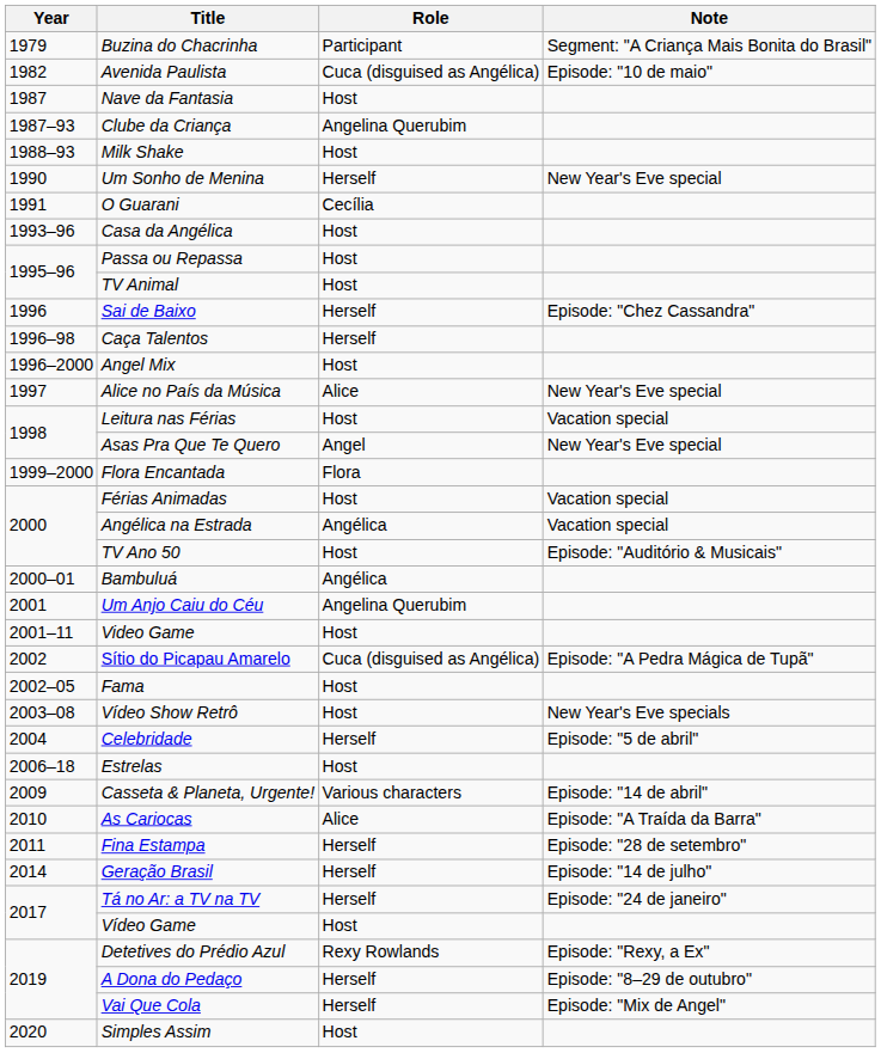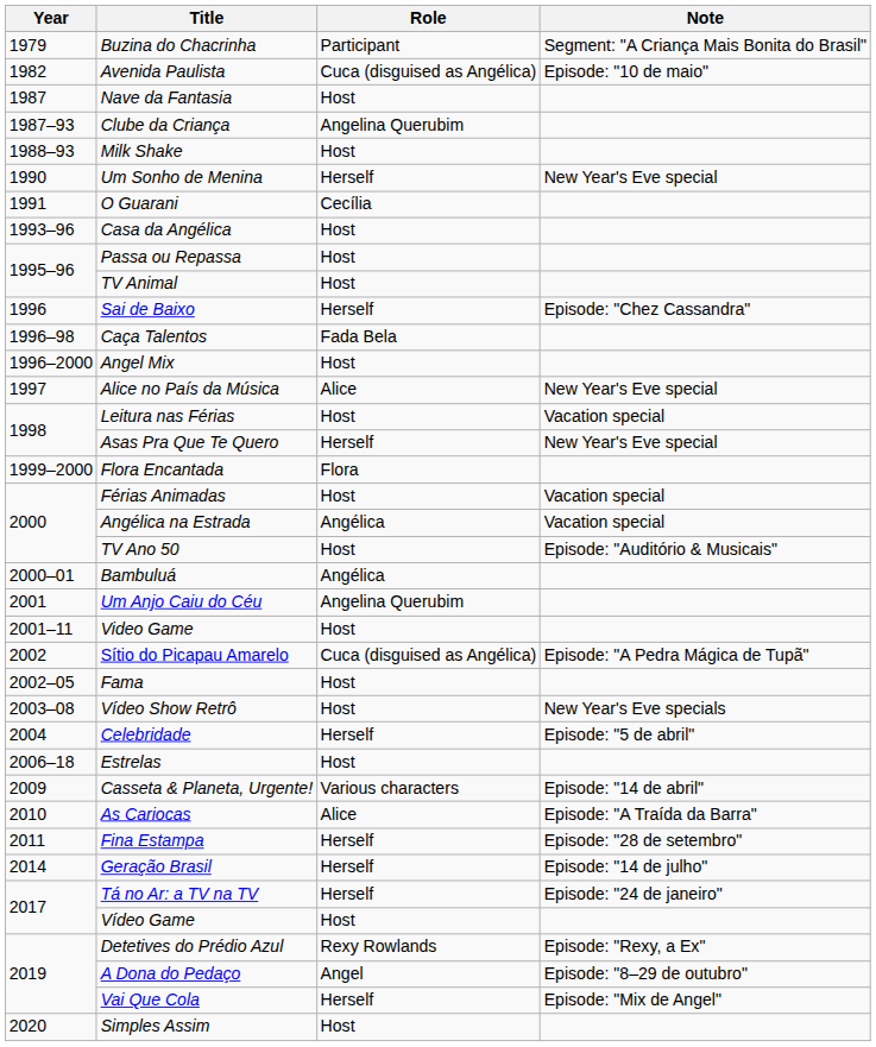 <table class="wikitable sortable">
 <tr>
 <th>Year</th>
 <th>Title</th>
 <th>Role</th>
 <th>Note</th>
 </tr>
 <tr>
 <td>1979</td>
 <td><em>Buzina do Chacrinha</em></td>
 <td>Participant</td>
 <td>Segment: "A Criança Mais Bonita do Brasil"</td>
 </tr>
 <tr>
 <td>1982</td>
 <td><em>Avenida Paulista</em></td>
 <td>Cuca (disguised as Angélica)</td>
 <td>Episode: "10 de maio"</td>
 </tr>
 <tr>
 <td>1987</td>
 <td><em>Nave da Fantasia</em></td>
 <td>Host</td>
 <td></td>
 </tr>
 <tr>
 <td>1987–93</td>
 <td><em>Clube da Criança</em></td>
 <td>Angelina Querubim</td>
 <td></td>
 </tr>
 <tr>
 <td>1988–93</td>
 <td><em>Milk Shake</em></td>
 <td>Host</td>
 <td></td>
 </tr>
 <tr>
 <td>1990</td>
 <td><em>Um Sonho de Menina</em></td>
 <td>Herself</td>
 <td>New Year's Eve special</td>
 </tr>
 <tr>
 <td>1991</td>
 <td><em>O Guarani</em></td>
 <td>Cecília</td>
 <td></td>
 </tr>
 <tr>
 <td>1993–96</td>
 <td><em>Casa da Angélica</em></td>
 <td>Host</td>
 <td></td>
 </tr>
 <tr>
 <td rowspan="2">1995–96</td>
 <td><em>Passa ou Repassa</em></td>
 <td>Host</td>
 <td></td>
 </tr>
 <tr>
 <td><em>TV Animal</em></td>
 <td>Host</td>
 <td></td>
 </tr>
 <tr>
 <td>1996</td>
 <td><em><a href='#'>Sai de Baixo</a></em></td>
 <td>Herself</td>
 <td>Episode: "Chez Cassandra"</td>
 </tr>
 <tr>
 <td>1996–98</td>
 <td><em>Caça Talentos</em></td>
-<td>Herself</td>
+<td>Fada Bela</td>
 <td></td>
 </tr>
 <tr>
 <td>1996–2000</td>
 <td><em>Angel Mix</em></td>
 <td>Host</td>
 <td></td>
 </tr>
 <tr>
 <td>1997</td>
 <td><em>Alice no País da Música</em></td>
 <td>Alice</td>
 <td>New Year's Eve special</td>
 </tr>
 <tr>
 <td rowspan="2">1998</td>
 <td><em>Leitura nas Férias</em></td>
 <td>Host</td>
 <td>Vacation special</td>
 </tr>
 <tr>
 <td><em>Asas Pra Que Te Quero</em></td>
-<td>Angel</td>
+<td>Herself</td>
 <td>New Year's Eve special</td>
 </tr>
 <tr>
 <td>1999–2000</td>
 <td><em>Flora Encantada</em></td>
 <td>Flora</td>
 <td></td>
 </tr>
 <tr>
 <td rowspan="3">2000</td>
 <td><em>Férias Animadas</em></td>
 <td>Host</td>
 <td>Vacation special</td>
 </tr>
 <tr>
 <td><em>Angélica na Estrada</em></td>
 <td>Angélica</td>
 <td>Vacation special</td>
 </tr>
 <tr>
 <td><em>TV Ano 50</em></td>
 <td>Host</td>
 <td>Episode: "Auditório & Musicais"</td>
 </tr>
 <tr>
 <td>2000–01</td>
 <td><em>Bambuluá</em></td>
 <td>Angélica</td>
 <td></td>
 </tr>
 <tr>
 <td>2001</td>
 <td><em><a href='#'>Um Anjo Caiu do Céu</a></em></td>
 <td>Angelina Querubim</td>
 <td></td>
 </tr>
 <tr>
 <td>2001–11</td>
 <td><em>Video Game</em></td>
 <td>Host</td>
 <td></td>
 </tr>
 <tr>
 <td>2002</td>
 <td><a href='#'>Sítio do Picapau Amarelo</a></td>
 <td>Cuca (disguised as Angélica)</td>
 <td>Episode: "A Pedra Mágica de Tupã"</td>
 </tr>
 <tr>
 <td>2002–05</td>
 <td><em>Fama</em></td>
 <td>Host</td>
 <td></td>
 </tr>
 <tr>
 <td>2003–08</td>
 <td><em>Vídeo Show Retrô</em></td>
 <td>Host</td>
 <td>New Year's Eve specials</td>
 </tr>
 <tr>
 <td>2004</td>
 <td><em><a href='#'>Celebridade</a></em></td>
 <td>Herself</td>
 <td>Episode: "5 de abril"</td>
 </tr>
 <tr>
 <td>2006–18</td>
 <td><em>Estrelas</em></td>
 <td>Host</td>
 <td></td>
 </tr>
 <tr>
 <td>2009</td>
 <td><em>Casseta & Planeta, Urgente!</em></td>
 <td>Various characters</td>
 <td>Episode: "14 de abril"</td>
 </tr>
 <tr>
 <td>2010</td>
 <td><em><a href='#'>As Cariocas</a></em></td>
 <td>Alice</td>
 <td>Episode: "A Traída da Barra"</td>
 </tr>
 <tr>
 <td>2011</td>
 <td><em><a href='#'>Fina Estampa</a></em></td>
 <td>Herself</td>
 <td>Episode: "28 de setembro"</td>
 </tr>
 <tr>
 <td>2014</td>
 <td><em><a href='#'>Geração Brasil</a></em></td>
 <td>Herself</td>
 <td>Episode: "14 de julho"</td>
 </tr>
 <tr>
 <td rowspan="2">2017</td>
 <td><em><a href='#'>Tá no Ar: a TV na TV</a></em></td>
 <td>Herself</td>
 <td>Episode: "24 de janeiro"</td>
 </tr>
 <tr>
 <td><em>Vídeo Game</em></td>
 <td>Host</td>
 <td></td>
 </tr>
 <tr>
 <td rowspan="3">2019</td>
 <td><em>Detetives do Prédio Azul</em></td>
 <td>Rexy Rowlands</td>
 <td>Episode: "Rexy, a Ex"</td>
 </tr>
 <tr>
 <td><em><a href='#'>A Dona do Pedaço</a></em></td>
-<td>Herself</td>
+<td>Angel</td>
 <td>Episode: "8–29 de outubro"</td>
 </tr>
 <tr>
 <td><em><a href='#'>Vai Que Cola</a></em></td>
 <td>Herself</td>
 <td>Episode: "Mix de Angel"</td>
 </tr>
 <tr>
 <td>2020</td>
 <td><em>Simples Assim</em></td>
 <td>Host</td>
 <td></td>
 </tr>
 </table>
